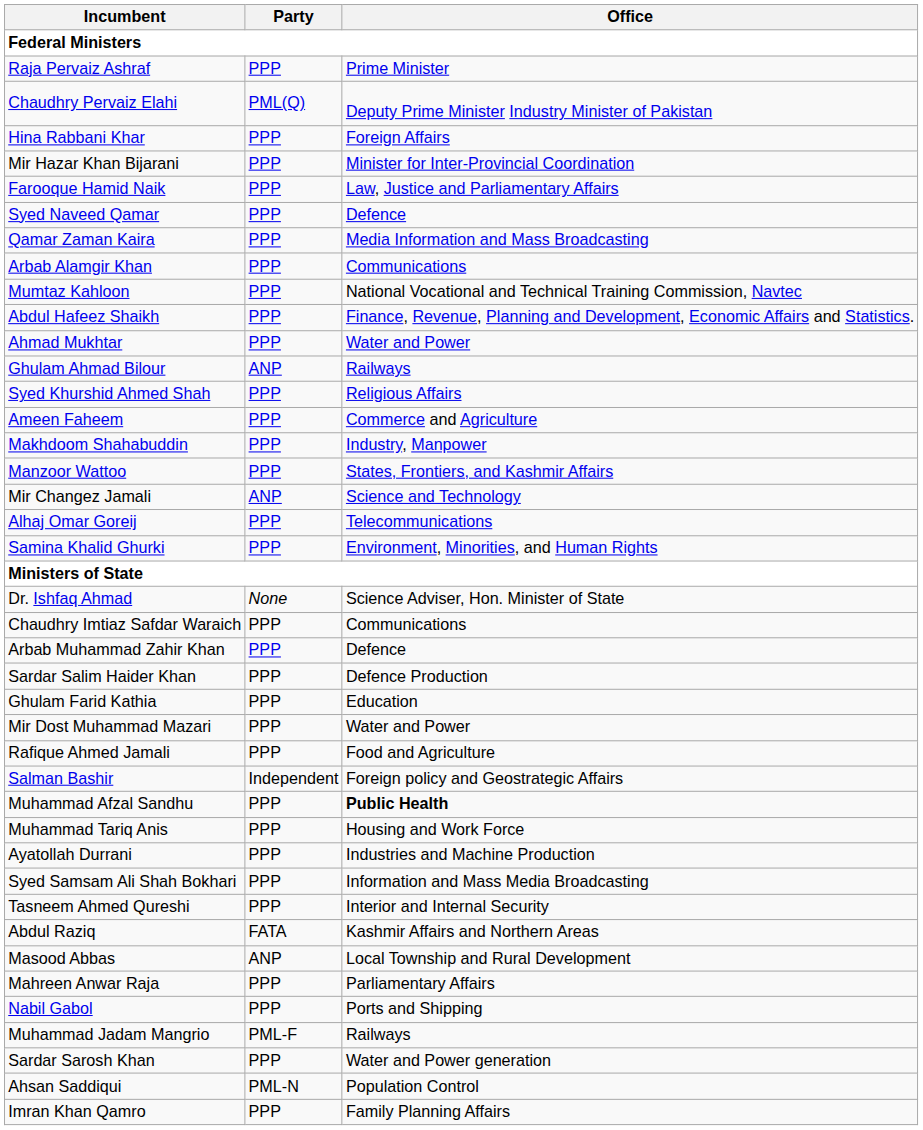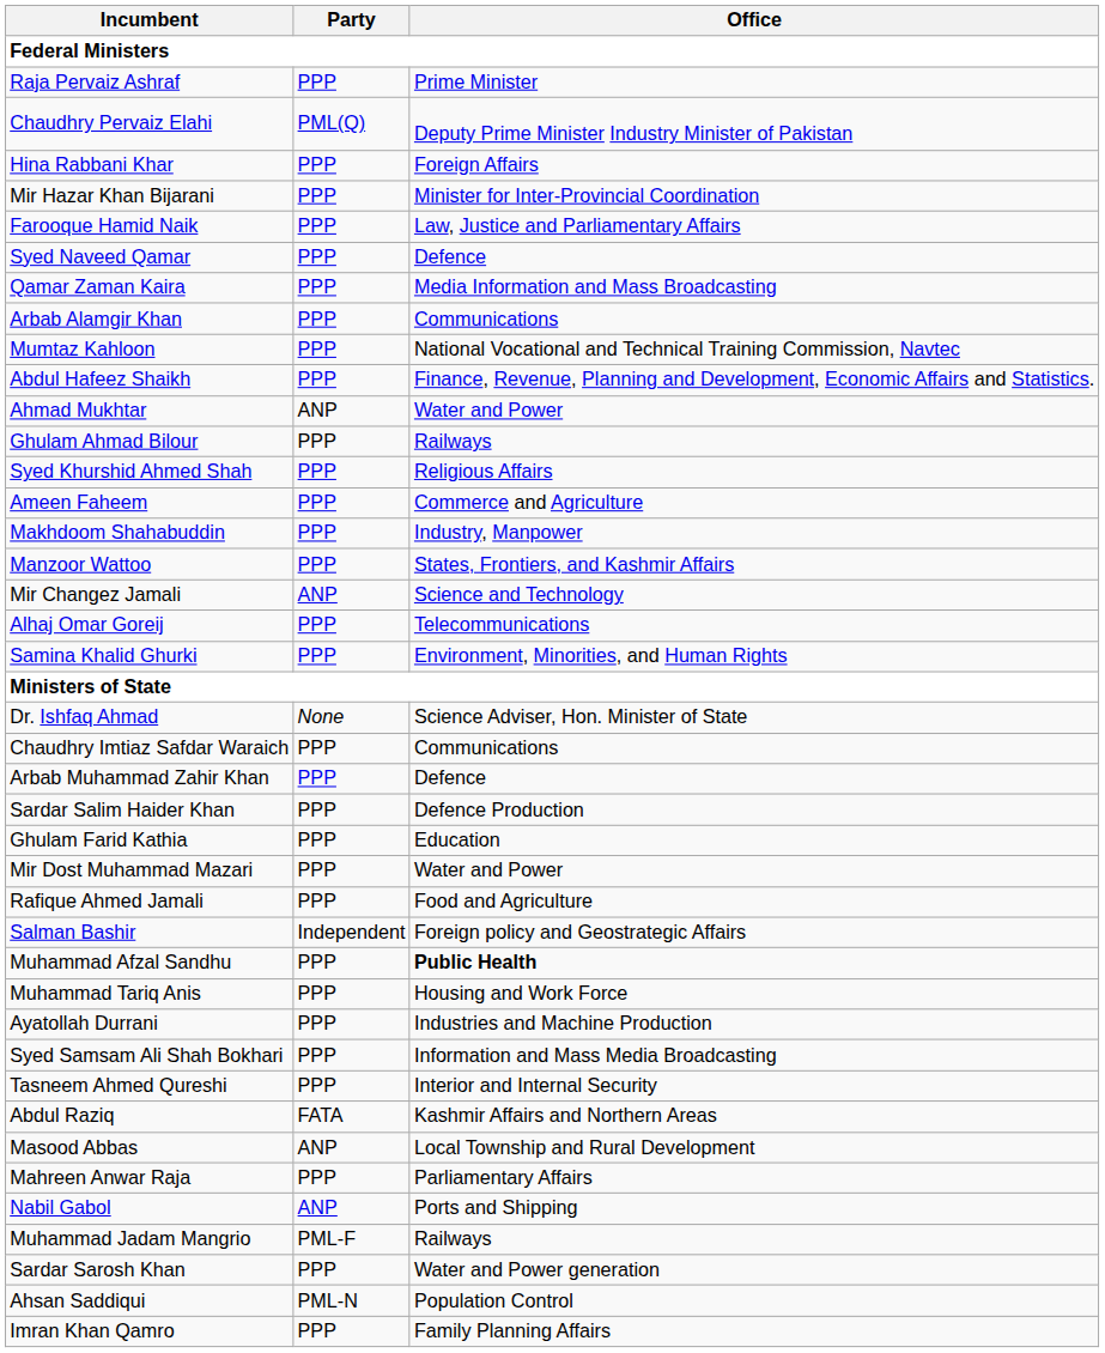 <table class="wikitable">
 <tr>
 <th>Incumbent</th>
 <th>Party</th>
 <th>Office</th>
 </tr>
 <tr>
 <td style="background:#FFFFFF;" colspan="5"><strong>Federal Ministers</strong></td>
 </tr>
 <tr>
 <td><a href='#'>Raja Pervaiz Ashraf</a></td>
 <td><a href='#'>PPP</a></td>
 <td><a href='#'>Prime Minister</a></td>
 </tr>
 <tr>
 <td><a href='#'>Chaudhry Pervaiz Elahi</a></td>
 <td><a href='#'>PML(Q)</a></td>
 <td><br><a href='#'>Deputy Prime Minister</a> <a href='#'>Industry Minister of Pakistan</a></td>
 </tr>
 <tr>
 <td><a href='#'>Hina Rabbani Khar</a></td>
 <td><a href='#'>PPP</a></td>
 <td><a href='#'>Foreign Affairs</a></td>
 </tr>
 <tr>
 <td>Mir Hazar Khan Bijarani</td>
 <td><a href='#'>PPP</a></td>
 <td><a href='#'>Minister for Inter-Provincial Coordination</a></td>
 </tr>
 <tr>
 <td><a href='#'>Farooque Hamid Naik</a></td>
 <td><a href='#'>PPP</a></td>
 <td><a href='#'>Law</a>, <a href='#'>Justice and Parliamentary Affairs</a></td>
 </tr>
 <tr>
 <td><a href='#'>Syed Naveed Qamar</a></td>
 <td><a href='#'>PPP</a></td>
 <td><a href='#'>Defence</a></td>
 </tr>
 <tr>
 <td><a href='#'>Qamar Zaman Kaira</a></td>
 <td><a href='#'>PPP</a></td>
 <td><a href='#'>Media Information and Mass Broadcasting</a></td>
 </tr>
 <tr>
 <td><a href='#'>Arbab Alamgir Khan</a></td>
 <td><a href='#'>PPP</a></td>
 <td><a href='#'>Communications</a></td>
 </tr>
 <tr>
 <td><a href='#'>Mumtaz Kahloon</a></td>
 <td><a href='#'>PPP</a></td>
 <td>National Vocational and Technical Training Commission, <a href='#'>Navtec</a></td>
 </tr>
 <tr>
 <td><a href='#'>Abdul Hafeez Shaikh</a></td>
 <td><a href='#'>PPP</a></td>
 <td><a href='#'>Finance</a>, <a href='#'>Revenue</a>, <a href='#'>Planning and Development</a>, <a href='#'>Economic Affairs</a> and <a href='#'>Statistics</a>.</td>
 </tr>
 <tr>
 <td><a href='#'>Ahmad Mukhtar</a></td>
-<td><a href='#'>PPP</a></td>
+<td>ANP</td>
 <td><a href='#'>Water and Power</a></td>
 </tr>
 <tr>
 <td><a href='#'>Ghulam Ahmad Bilour</a></td>
-<td><a href='#'>ANP</a></td>
+<td>PPP</td>
 <td><a href='#'>Railways</a></td>
 </tr>
 <tr>
 <td><a href='#'>Syed Khurshid Ahmed Shah</a></td>
 <td><a href='#'>PPP</a></td>
 <td><a href='#'>Religious Affairs</a></td>
 </tr>
 <tr>
 <td><a href='#'>Ameen Faheem</a></td>
 <td><a href='#'>PPP</a></td>
 <td><a href='#'>Commerce</a> and <a href='#'>Agriculture</a></td>
 </tr>
 <tr>
 <td><a href='#'>Makhdoom Shahabuddin</a></td>
 <td><a href='#'>PPP</a></td>
 <td><a href='#'>Industry</a>, <a href='#'>Manpower</a></td>
 </tr>
 <tr>
 <td><a href='#'>Manzoor Wattoo</a></td>
 <td><a href='#'>PPP</a></td>
 <td><a href='#'>States, Frontiers, and Kashmir Affairs</a></td>
 </tr>
 <tr>
 <td>Mir Changez Jamali</td>
 <td><a href='#'>ANP</a></td>
 <td><a href='#'>Science and Technology</a></td>
 </tr>
 <tr>
 <td><a href='#'>Alhaj Omar Goreij</a></td>
 <td><a href='#'>PPP</a></td>
 <td><a href='#'>Telecommunications</a></td>
 </tr>
 <tr>
 <td><a href='#'>Samina Khalid Ghurki</a></td>
 <td><a href='#'>PPP</a></td>
 <td><a href='#'>Environment</a>, <a href='#'>Minorities</a>, and <a href='#'>Human Rights</a></td>
 </tr>
 <tr>
 <td style="background:#FFFFFF;" colspan="5"><strong>Ministers of State</strong></td>
 </tr>
 <tr>
 <td>Dr. <a href='#'>Ishfaq Ahmad</a></td>
 <td><em>None</em></td>
 <td>Science Adviser, Hon. Minister of State</td>
 </tr>
 <tr>
 <td>Chaudhry Imtiaz Safdar Waraich</td>
 <td>PPP</td>
 <td>Communications</td>
 </tr>
 <tr>
 <td>Arbab Muhammad Zahir Khan</td>
 <td><a href='#'>PPP</a></td>
 <td>Defence</td>
 </tr>
 <tr>
 <td>Sardar Salim Haider Khan</td>
 <td>PPP</td>
 <td>Defence Production</td>
 </tr>
 <tr>
 <td>Ghulam Farid Kathia</td>
 <td>PPP</td>
 <td>Education</td>
 </tr>
 <tr>
 <td>Mir Dost Muhammad Mazari</td>
 <td>PPP</td>
 <td>Water and Power</td>
 </tr>
 <tr>
 <td>Rafique Ahmed Jamali</td>
 <td>PPP</td>
 <td>Food and Agriculture</td>
 </tr>
 <tr>
 <td><a href='#'>Salman Bashir</a></td>
 <td>Independent</td>
 <td>Foreign policy and Geostrategic Affairs</td>
 </tr>
 <tr>
 <td>Muhammad Afzal Sandhu</td>
 <td>PPP</td>
 <td><strong>Public Health</strong></td>
 </tr>
 <tr>
 <td>Muhammad Tariq Anis</td>
 <td>PPP</td>
 <td>Housing and Work Force</td>
 </tr>
 <tr>
 <td>Ayatollah Durrani</td>
 <td>PPP</td>
 <td>Industries and Machine Production</td>
 </tr>
 <tr>
 <td>Syed Samsam Ali Shah Bokhari</td>
 <td>PPP</td>
 <td>Information and Mass Media Broadcasting</td>
 </tr>
 <tr>
 <td>Tasneem Ahmed Qureshi</td>
 <td>PPP</td>
 <td>Interior and Internal Security</td>
 </tr>
 <tr>
 <td>Abdul Raziq</td>
 <td>FATA</td>
 <td>Kashmir Affairs and Northern Areas</td>
 </tr>
 <tr>
 <td>Masood Abbas</td>
 <td>ANP</td>
 <td>Local Township and Rural Development</td>
 </tr>
 <tr>
 <td>Mahreen Anwar Raja</td>
 <td>PPP</td>
 <td>Parliamentary Affairs</td>
 </tr>
 <tr>
 <td><a href='#'>Nabil Gabol</a></td>
-<td>PPP</td>
+<td><a href='#'>ANP</a></td>
 <td>Ports and Shipping</td>
 </tr>
 <tr>
 <td>Muhammad Jadam Mangrio</td>
 <td>PML-F</td>
 <td>Railways</td>
 </tr>
 <tr>
 <td>Sardar Sarosh Khan</td>
 <td>PPP</td>
 <td>Water and Power generation</td>
 </tr>
 <tr>
 <td>Ahsan Saddiqui</td>
 <td>PML-N</td>
 <td>Population Control</td>
 </tr>
 <tr>
 <td>Imran Khan Qamro</td>
 <td>PPP</td>
 <td>Family Planning Affairs</td>
 </tr>
 </table>
